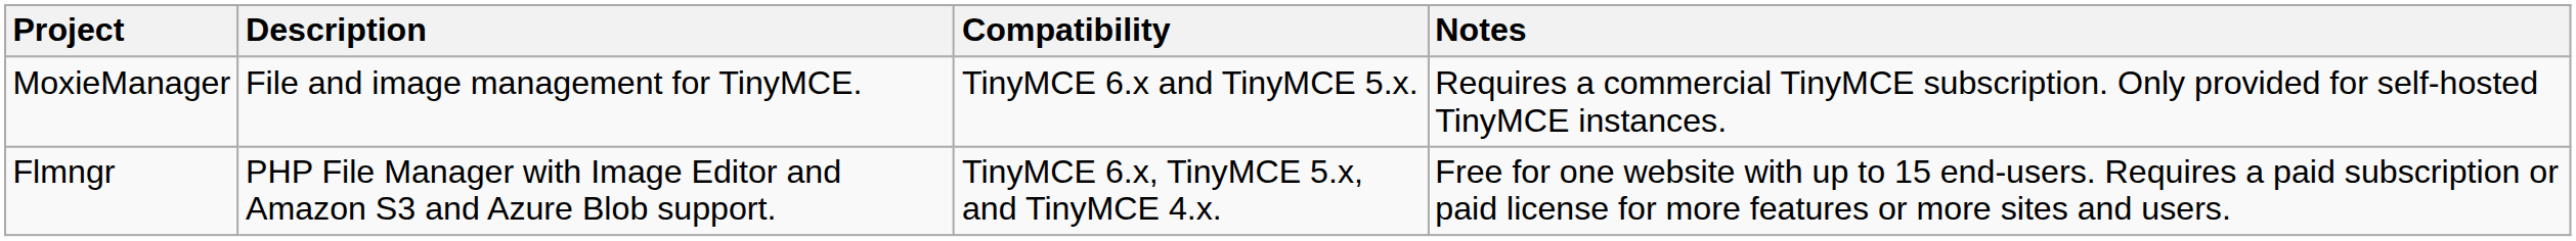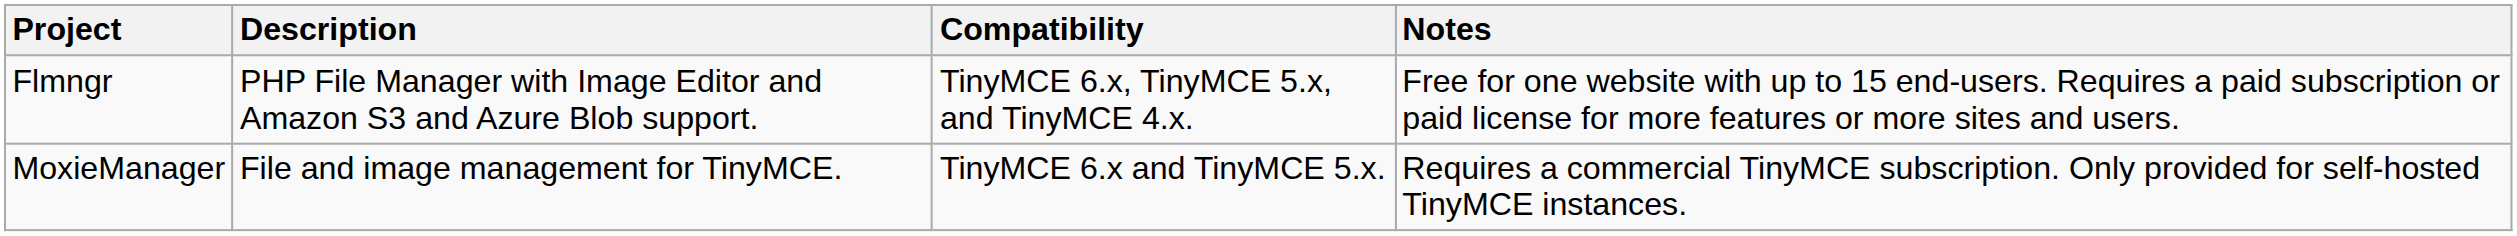 <table class=wikitable>
 <tr>
 <th + style=text-align:left;>Project</th>
 <th + style=text-align:left;>Description</th>
 <th + style=text-align:left;>Compatibility</th>
 <th + style=text-align:left;>Notes</th>
 </tr>
 <tr>
+<td + style="vertical-align:top">Flmngr</td>
+<td + style="vertical-align:top">PHP File Manager with Image Editor and Amazon S3 and Azure Blob support.</td>
+<td + style="vertical-align:top">TinyMCE 6.x, TinyMCE 5.x, and TinyMCE 4.x.</td>
+<td + style="vertical-align:top">Free for one website with up to 15 end-users. Requires a paid subscription or paid license for more features or more sites and users.</td>
+</tr>
+<tr>
 <td + style="vertical-align:top">MoxieManager</td>
 <td + style="vertical-align:top">File and image management for TinyMCE.</td>
 <td + style="vertical-align:top">TinyMCE 6.x and TinyMCE 5.x.</td>
 <td + style="vertical-align:top">Requires a commercial TinyMCE subscription. Only provided for self-hosted TinyMCE instances.</td>
 </tr>
-<tr>
-<td + style="vertical-align:top">Flmngr</td>
-<td + style="vertical-align:top">PHP File Manager with Image Editor and Amazon S3 and Azure Blob support.</td>
-<td + style="vertical-align:top">TinyMCE 6.x, TinyMCE 5.x, and TinyMCE 4.x.</td>
-<td + style="vertical-align:top">Free for one website with up to 15 end-users. Requires a paid subscription or paid license for more features or more sites and users.</td>
-</tr>
 </table>
